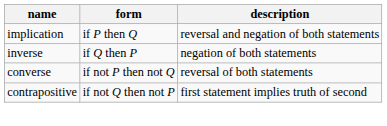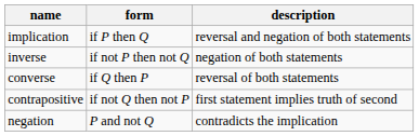 <table class="wikitable">
 <tr>
 <th>name</th>
 <th>form</th>
 <th>description</th>
 </tr>
 <tr>
 <td>implication</td>
 <td>if <em>P</em> then <em>Q</em></td>
 <td>reversal and negation of both statements</td>
 </tr>
 <tr>
 <td>inverse</td>
-<td>if <em>Q</em> then <em>P</em></td>
+<td>if not <em>P</em> then not <em>Q</em></td>
 <td>negation of both statements</td>
 </tr>
 <tr>
 <td>converse</td>
-<td>if not <em>P</em> then not <em>Q</em></td>
+<td>if <em>Q</em> then <em>P</em></td>
 <td>reversal of both statements</td>
 </tr>
 <tr>
 <td>contrapositive</td>
 <td>if not <em>Q</em> then not <em>P</em></td>
 <td>first statement implies truth of second</td>
 </tr>
+<tr>
+<td>negation</td>
+<td><em>P</em> and not <em>Q</em></td>
+<td>contradicts the implication</td>
+</tr>
 </table>
